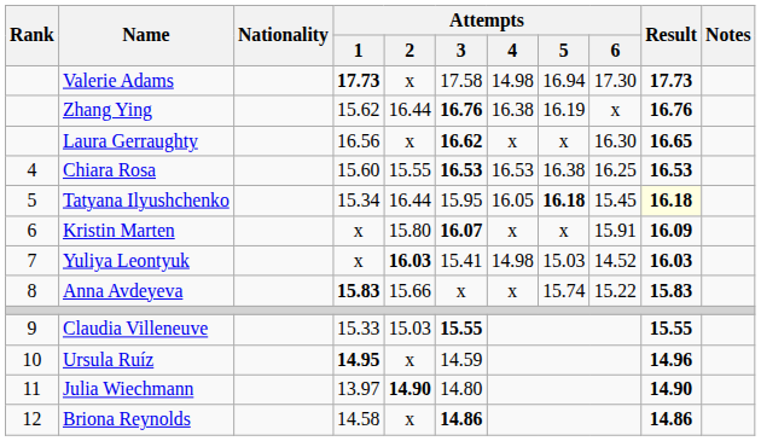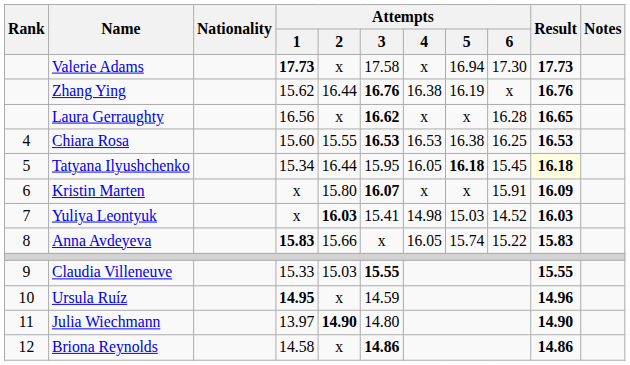 <table class="wikitable sortable" style="text-align:center">
 <tr>
 <th rowspan=2>Rank</th>
 <th rowspan=2>Name</th>
 <th rowspan=2>Nationality</th>
 <th colspan=6>Attempts</th>
 <th rowspan=2>Result</th>
 <th rowspan=2>Notes</th>
 </tr>
 <tr>
 <th>1</th>
 <th>2</th>
 <th>3</th>
 <th>4</th>
 <th>5</th>
 <th>6</th>
 </tr>
 <tr>
 <td></td>
 <td align=left><a href='#'>Valerie Adams</a></td>
 <td align=left></td>
 <td><strong>17.73</strong></td>
 <td>x</td>
 <td>17.58</td>
-<td>14.98</td>
+<td>x</td>
 <td>16.94</td>
 <td>17.30</td>
 <td><strong>17.73</strong></td>
 <td></td>
 </tr>
 <tr>
 <td></td>
 <td align=left><a href='#'>Zhang Ying</a></td>
 <td align=left></td>
 <td>15.62</td>
 <td>16.44</td>
 <td><strong>16.76</strong></td>
 <td>16.38</td>
 <td>16.19</td>
 <td>x</td>
 <td><strong>16.76</strong></td>
 <td></td>
 </tr>
 <tr>
 <td></td>
 <td align=left><a href='#'>Laura Gerraughty</a></td>
 <td align=left></td>
 <td>16.56</td>
 <td>x</td>
 <td><strong>16.62</strong></td>
 <td>x</td>
 <td>x</td>
-<td>16.30</td>
+<td>16.28</td>
 <td><strong>16.65</strong></td>
 <td></td>
 </tr>
 <tr>
 <td>4</td>
 <td align=left><a href='#'>Chiara Rosa</a></td>
 <td align=left></td>
 <td>15.60</td>
 <td>15.55</td>
 <td><strong>16.53</strong></td>
 <td>16.53</td>
 <td>16.38</td>
 <td>16.25</td>
 <td><strong>16.53</strong></td>
 <td></td>
 </tr>
 <tr>
 <td>5</td>
 <td align=left><a href='#'>Tatyana Ilyushchenko</a></td>
 <td align=left></td>
 <td>15.34</td>
 <td>16.44</td>
 <td>15.95</td>
 <td>16.05</td>
 <td><strong>16.18</strong></td>
 <td>15.45</td>
 <td style="background: lightyellow;"><strong>16.18</strong></td>
 <td></td>
 </tr>
 <tr>
 <td>6</td>
 <td align=left><a href='#'>Kristin Marten</a></td>
 <td align=left></td>
 <td>x</td>
 <td>15.80</td>
 <td><strong>16.07</strong></td>
 <td>x</td>
 <td>x</td>
 <td>15.91</td>
 <td><strong>16.09</strong></td>
 <td></td>
 </tr>
 <tr>
 <td>7</td>
 <td align=left><a href='#'>Yuliya Leontyuk</a></td>
 <td align=left></td>
 <td>x</td>
 <td><strong>16.03</strong></td>
 <td>15.41</td>
 <td>14.98</td>
 <td>15.03</td>
 <td>14.52</td>
 <td><strong>16.03</strong></td>
 <td></td>
 </tr>
 <tr>
 <td>8</td>
 <td align=left><a href='#'>Anna Avdeyeva</a></td>
 <td align=left></td>
 <td><strong>15.83</strong></td>
 <td>15.66</td>
 <td>x</td>
-<td>x</td>
+<td>16.05</td>
 <td>15.74</td>
 <td>15.22</td>
 <td><strong>15.83</strong></td>
 <td></td>
 </tr>
 <tr>
 <td colspan=11 bgcolor=lightgray></td>
 </tr>
 <tr>
 <td>9</td>
 <td align=left><a href='#'>Claudia Villeneuve</a></td>
 <td align=left></td>
 <td>15.33</td>
 <td>15.03</td>
 <td><strong>15.55</strong></td>
 <td colspan=3></td>
 <td><strong>15.55</strong></td>
 <td></td>
 </tr>
 <tr>
 <td>10</td>
 <td align=left><a href='#'>Ursula Ruíz</a></td>
 <td align=left></td>
 <td><strong>14.95</strong></td>
 <td>x</td>
 <td>14.59</td>
 <td colspan=3></td>
 <td><strong>14.96</strong></td>
 <td></td>
 </tr>
 <tr>
 <td>11</td>
 <td align=left><a href='#'>Julia Wiechmann</a></td>
 <td align=left></td>
 <td>13.97</td>
 <td><strong>14.90</strong></td>
 <td>14.80</td>
 <td colspan=3></td>
 <td><strong>14.90</strong></td>
 <td></td>
 </tr>
 <tr>
 <td>12</td>
 <td align=left><a href='#'>Briona Reynolds</a></td>
 <td align=left></td>
 <td>14.58</td>
 <td>x</td>
 <td><strong>14.86</strong></td>
 <td colspan=3></td>
 <td><strong>14.86</strong></td>
 <td></td>
 </tr>
 </table>
